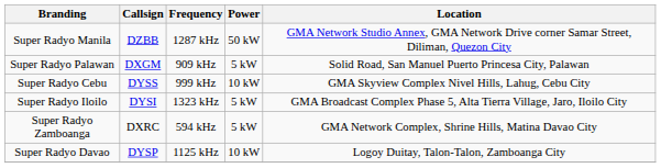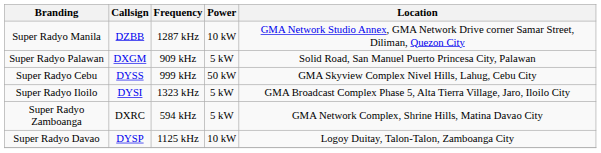 <table class="wikitable" style="width:100%; text-align:center;">
 <tr>
 <th>Branding</th>
 <th>Callsign</th>
 <th>Frequency</th>
 <th>Power</th>
 <th>Location</th>
 </tr>
 <tr>
 <td>Super Radyo Manila</td>
 <td><a href='#'>DZBB</a></td>
 <td>1287 kHz</td>
-<td>50 kW</td>
+<td>10 kW</td>
 <td><a href='#'>GMA Network Studio Annex</a>, GMA Network Drive corner Samar Street, Diliman, <a href='#'>Quezon City</a></td>
 </tr>
 <tr>
 <td>Super Radyo Palawan</td>
 <td><a href='#'>DXGM</a></td>
 <td>909 kHz</td>
 <td>5 kW</td>
 <td>Solid Road, San Manuel Puerto Princesa City, Palawan</td>
 </tr>
 <tr>
 <td>Super Radyo Cebu</td>
 <td><a href='#'>DYSS</a></td>
 <td>999 kHz</td>
-<td>10 kW</td>
+<td>50 kW</td>
 <td>GMA Skyview Complex Nivel Hills, Lahug, Cebu City</td>
 </tr>
 <tr>
 <td>Super Radyo Iloilo</td>
 <td><a href='#'>DYSI</a></td>
 <td>1323 kHz</td>
 <td>5 kW</td>
 <td>GMA Broadcast Complex Phase 5, Alta Tierra Village, Jaro, Iloilo City</td>
 </tr>
 <tr>
 <td>Super Radyo Zamboanga</td>
 <td>DXRC</td>
 <td>594 kHz</td>
 <td>5 kW</td>
 <td>GMA Network Complex, Shrine Hills, Matina Davao City</td>
 </tr>
 <tr>
 <td>Super Radyo Davao</td>
 <td><a href='#'>DYSP</a></td>
 <td>1125 kHz</td>
 <td>10 kW</td>
 <td>Logoy Duitay, Talon-Talon, Zamboanga City</td>
 </tr>
 <tr>
 </tr>
 </table>
